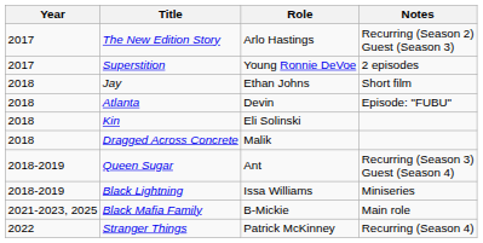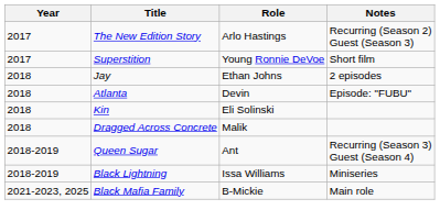 <table class="wikitable unsortable">
 <tr>
 <th>Year</th>
 <th>Title</th>
 <th>Role</th>
 <th>Notes</th>
 </tr>
 <tr>
 <td>2017</td>
 <td><em><a href='#'>The New Edition Story</a></em></td>
 <td>Arlo Hastings</td>
 <td>Recurring (Season 2)<br>Guest (Season 3)</td>
 </tr>
 <tr>
 <td>2017</td>
 <td><em><a href='#'>Superstition</a></em></td>
 <td>Young <a href='#'>Ronnie DeVoe</a></td>
-<td>2 episodes</td>
+<td>Short film</td>
 </tr>
 <tr>
 <td>2018</td>
 <td><em>Jay</em></td>
 <td>Ethan Johns</td>
-<td>Short film</td>
+<td>2 episodes</td>
 </tr>
 <tr>
 <td>2018</td>
 <td><em><a href='#'>Atlanta</a></em></td>
 <td>Devin</td>
 <td>Episode: "FUBU"</td>
 </tr>
 <tr>
 <td>2018</td>
 <td><em><a href='#'>Kin</a></em></td>
 <td>Eli Solinski</td>
 <td></td>
 </tr>
 <tr>
 <td>2018</td>
 <td><em><a href='#'>Dragged Across Concrete</a></em></td>
 <td>Malik</td>
 <td></td>
 </tr>
 <tr>
 <td>2018-2019</td>
 <td><em><a href='#'>Queen Sugar</a></em></td>
 <td>Ant</td>
 <td>Recurring (Season 3)<br>Guest (Season 4)</td>
 </tr>
 <tr>
 <td>2018-2019</td>
 <td><em><a href='#'>Black Lightning</a></em></td>
 <td>Issa Williams</td>
 <td>Miniseries</td>
 </tr>
 <tr>
 <td>2021-2023, 2025</td>
 <td><em><a href='#'>Black Mafia Family</a></em></td>
 <td>B-Mickie</td>
 <td>Main role</td>
 </tr>
-<tr>
-<td>2022</td>
-<td><em><a href='#'>Stranger Things</a></em></td>
-<td>Patrick McKinney</td>
-<td>Recurring (Season 4)</td>
-</tr>
 </table>
